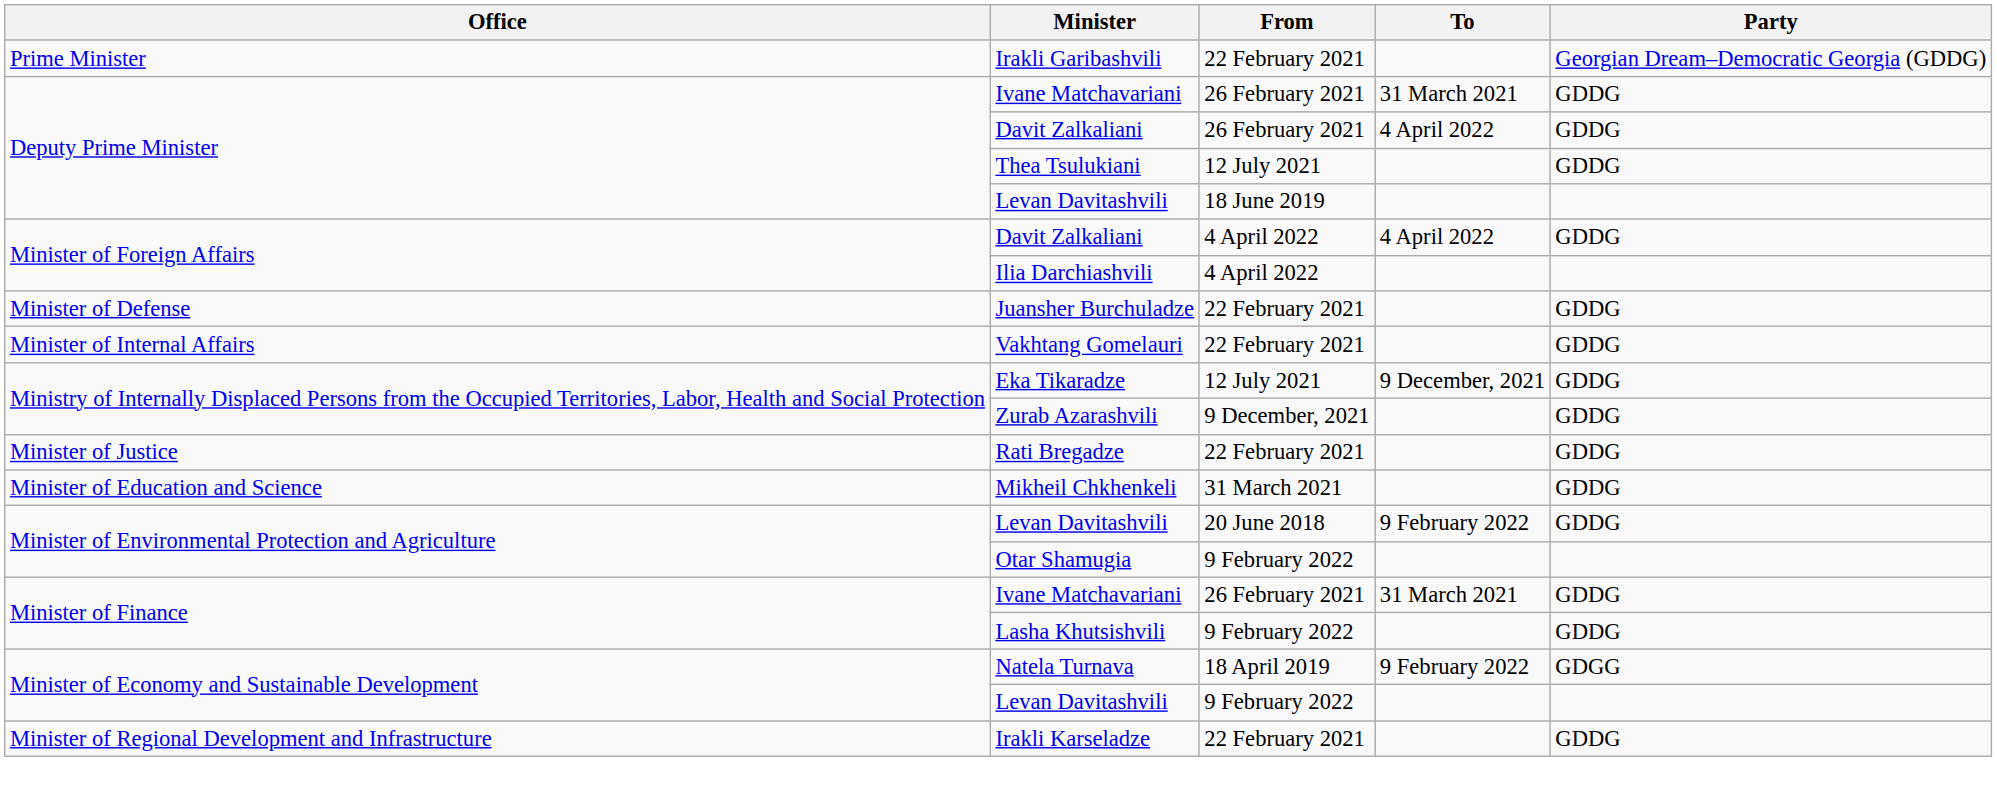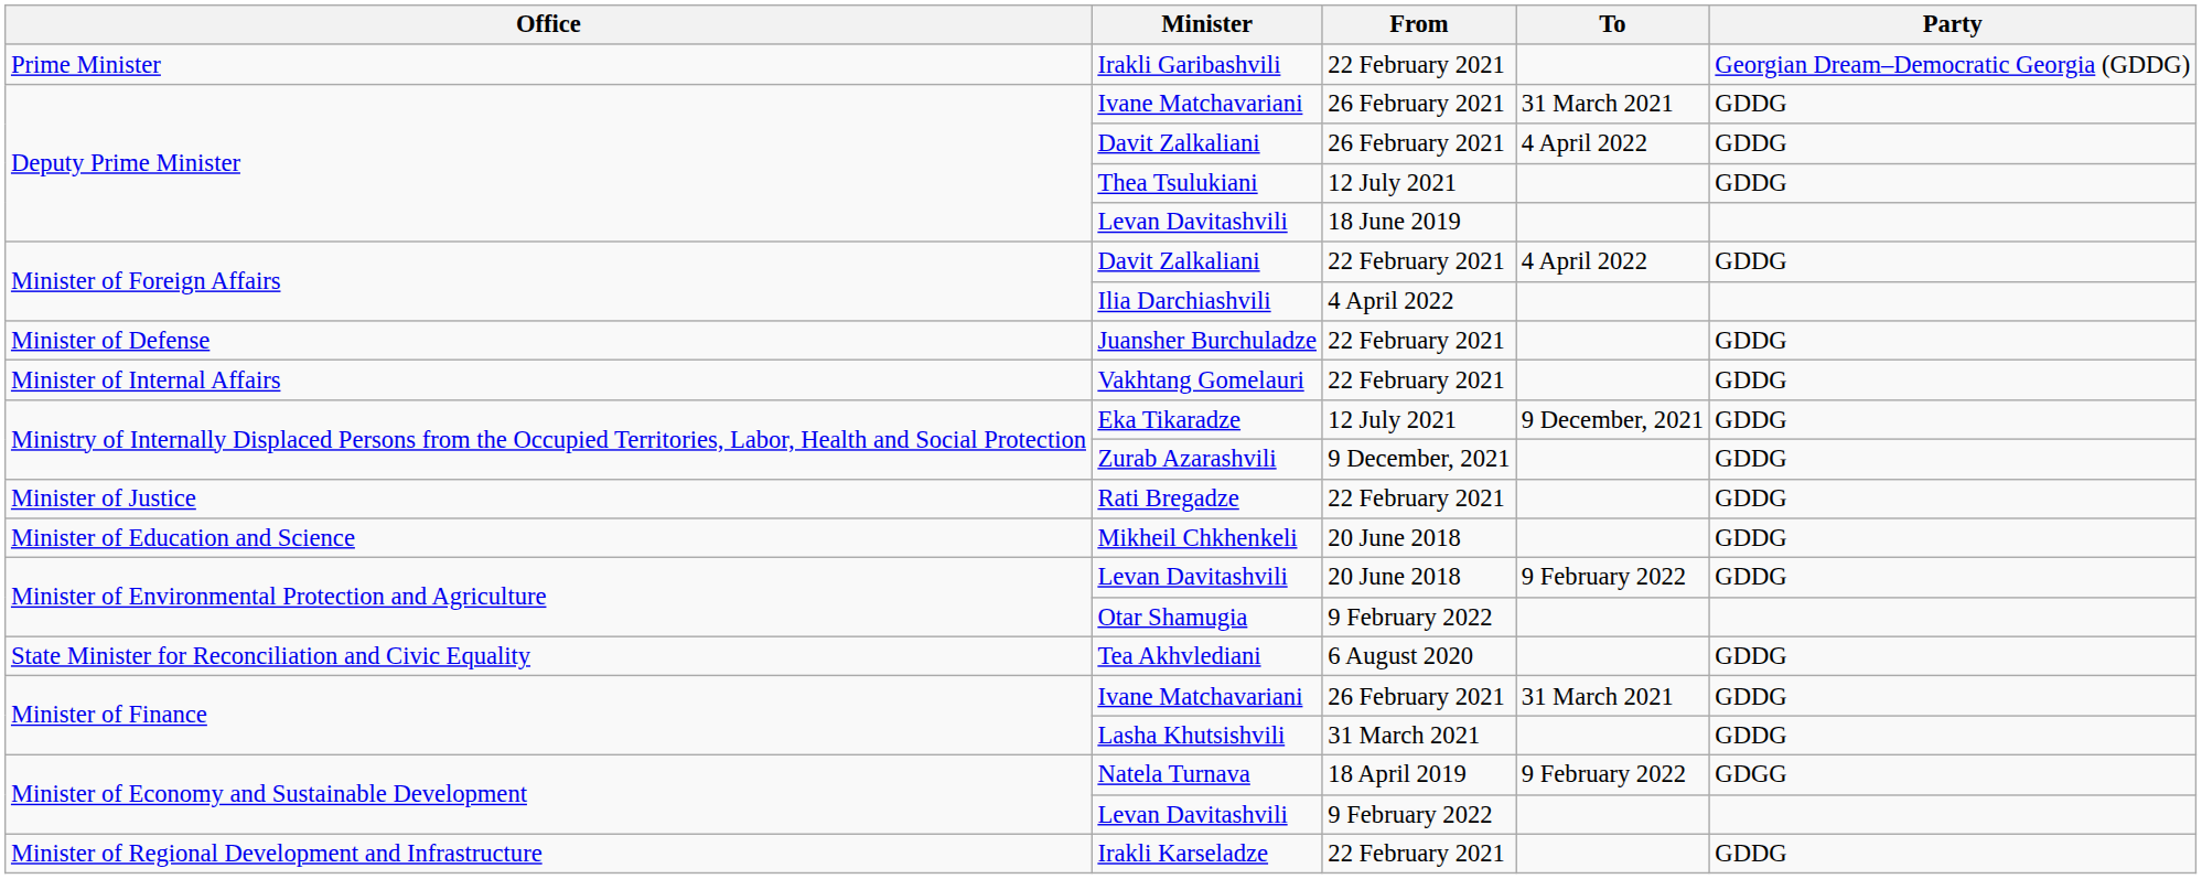 <table class="wikitable sortable">
 <tr>
 <th>Office</th>
 <th>Minister</th>
 <th>From</th>
 <th>To</th>
 <th>Party</th>
 </tr>
 <tr>
 <td><a href='#'>Prime Minister</a></td>
 <td><a href='#'>Irakli Garibashvili</a></td>
 <td>22 February 2021</td>
 <td></td>
 <td><a href='#'>Georgian Dream–Democratic Georgia</a> (GDDG)</td>
 </tr>
 <tr>
 <td rowspan="4"><a href='#'>Deputy Prime Minister</a></td>
 <td><a href='#'>Ivane Matchavariani</a></td>
 <td>26 February 2021</td>
 <td>31 March 2021</td>
 <td>GDDG</td>
 </tr>
 <tr>
 <td><a href='#'>Davit Zalkaliani</a></td>
 <td>26 February 2021</td>
 <td>4 April 2022</td>
 <td>GDDG</td>
 </tr>
 <tr>
 <td><a href='#'>Thea Tsulukiani</a></td>
 <td>12 July 2021</td>
 <td></td>
 <td>GDDG</td>
 </tr>
 <tr>
 <td><a href='#'>Levan Davitashvili</a></td>
 <td>18 June 2019</td>
 <td></td>
 <td></td>
 </tr>
 <tr>
 <td rowspan="2"><a href='#'>Minister of Foreign Affairs</a></td>
 <td><a href='#'>Davit Zalkaliani</a></td>
-<td>4 April 2022</td>
+<td>22 February 2021</td>
 <td>4 April 2022</td>
 <td>GDDG</td>
 </tr>
 <tr>
 <td><a href='#'>Ilia Darchiashvili</a></td>
 <td>4 April 2022</td>
 <td></td>
 <td></td>
 </tr>
 <tr>
 <td><a href='#'>Minister of Defense</a></td>
 <td><a href='#'>Juansher Burchuladze</a></td>
 <td>22 February 2021</td>
 <td></td>
 <td>GDDG</td>
 </tr>
 <tr>
 <td><a href='#'>Minister of Internal Affairs</a></td>
 <td><a href='#'>Vakhtang Gomelauri</a></td>
 <td>22 February 2021</td>
 <td></td>
 <td>GDDG</td>
 </tr>
 <tr>
 <td rowspan="2"><a href='#'>Ministry of Internally Displaced Persons from the Occupied Territories, Labor, Health and Social Protection</a></td>
 <td><a href='#'>Eka Tikaradze</a></td>
 <td>12 July 2021</td>
 <td>9 December, 2021</td>
 <td>GDDG</td>
 </tr>
 <tr>
 <td><a href='#'>Zurab Azarashvili</a></td>
 <td>9 December, 2021</td>
 <td></td>
 <td>GDDG</td>
 </tr>
 <tr>
 <td><a href='#'>Minister of Justice</a></td>
 <td><a href='#'>Rati Bregadze</a></td>
 <td>22 February 2021</td>
 <td></td>
 <td>GDDG</td>
 </tr>
 <tr>
 <td><a href='#'>Minister of Education and Science</a></td>
 <td><a href='#'>Mikheil Chkhenkeli</a></td>
-<td>31 March 2021</td>
+<td>20 June 2018</td>
 <td></td>
 <td>GDDG</td>
 </tr>
 <tr>
 <td rowspan="2"><a href='#'>Minister of Environmental Protection and Agriculture</a></td>
 <td><a href='#'>Levan Davitashvili</a></td>
 <td>20 June 2018</td>
 <td>9 February 2022</td>
 <td>GDDG</td>
 </tr>
 <tr>
 <td><a href='#'>Otar Shamugia</a></td>
 <td>9 February 2022</td>
 <td></td>
 <td></td>
 </tr>
 <tr>
+<td><a href='#'>State Minister for Reconciliation and Civic Equality</a></td>
+<td><a href='#'>Tea Akhvlediani</a></td>
+<td>6 August 2020</td>
+<td></td>
+<td>GDDG</td>
+</tr>
+<tr>
 <td rowspan=2><a href='#'>Minister of Finance</a></td>
 <td><a href='#'>Ivane Matchavariani</a></td>
 <td>26 February 2021</td>
 <td>31 March 2021</td>
 <td>GDDG</td>
 </tr>
 <tr>
 <td><a href='#'>Lasha Khutsishvili</a></td>
-<td>9 February 2022</td>
+<td>31 March 2021</td>
 <td></td>
 <td>GDDG</td>
 </tr>
 <tr>
 <td rowspan="2"><a href='#'>Minister of Economy and Sustainable Development</a></td>
 <td><a href='#'>Natela Turnava</a></td>
 <td>18 April 2019</td>
 <td>9 February 2022</td>
 <td>GDGG</td>
 </tr>
 <tr>
 <td><a href='#'>Levan Davitashvili</a></td>
 <td>9 February 2022</td>
 <td></td>
 <td></td>
 </tr>
 <tr>
 <td><a href='#'>Minister of Regional Development and Infrastructure</a></td>
 <td><a href='#'>Irakli Karseladze</a></td>
 <td>22 February 2021</td>
 <td></td>
 <td>GDDG</td>
 </tr>
 </table>
